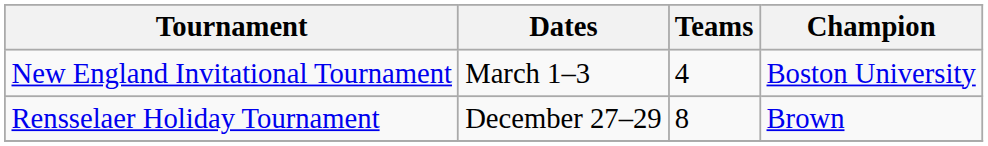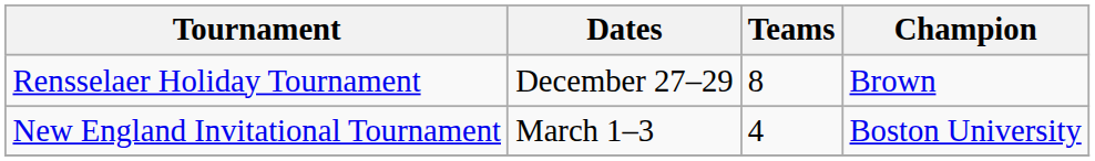 <table class="wikitable">
 <tr>
 <th>Tournament</th>
 <th>Dates</th>
 <th>Teams</th>
 <th>Champion</th>
 </tr>
 <tr>
+<td><a href='#'>Rensselaer Holiday Tournament</a></td>
+<td>December 27–29</td>
+<td>8</td>
+<td><a href='#'>Brown</a></td>
+</tr>
+<tr>
 <td><a href='#'>New England Invitational Tournament</a></td>
 <td>March 1–3</td>
 <td>4</td>
 <td><a href='#'>Boston University</a></td>
 </tr>
 <tr>
-<td><a href='#'>Rensselaer Holiday Tournament</a></td>
-<td>December 27–29</td>
-<td>8</td>
-<td><a href='#'>Brown</a></td>
-</tr>
-<tr>
 </tr>
 </table>
